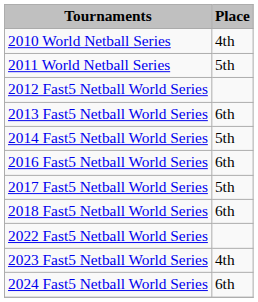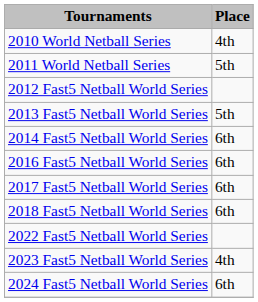 <table class="wikitable collapsible" border="1">
 <tr>
 <th style="background:silver;">Tournaments</th>
 <th style="background:silver;">Place</th>
 </tr>
 <tr>
 <td><a href='#'>2010 World Netball Series</a></td>
 <td>4th</td>
 </tr>
 <tr>
 <td><a href='#'>2011 World Netball Series</a></td>
 <td>5th</td>
 </tr>
 <tr>
 <td><a href='#'>2012 Fast5 Netball World Series</a></td>
 <td></td>
 </tr>
 <tr>
 <td><a href='#'>2013 Fast5 Netball World Series</a></td>
-<td>6th</td>
+<td>5th</td>
 </tr>
 <tr>
 <td><a href='#'>2014 Fast5 Netball World Series</a></td>
-<td>5th</td>
+<td>6th</td>
 </tr>
 <tr>
 <td><a href='#'>2016 Fast5 Netball World Series</a></td>
 <td>6th</td>
 </tr>
 <tr>
 <td><a href='#'>2017 Fast5 Netball World Series</a></td>
-<td>5th</td>
+<td>6th</td>
 </tr>
 <tr>
 <td><a href='#'>2018 Fast5 Netball World Series</a></td>
 <td>6th</td>
 </tr>
 <tr>
 <td><a href='#'>2022 Fast5 Netball World Series</a></td>
 <td></td>
 </tr>
 <tr>
 <td><a href='#'>2023 Fast5 Netball World Series</a></td>
 <td>4th</td>
 </tr>
 <tr>
 <td><a href='#'>2024 Fast5 Netball World Series</a></td>
 <td>6th</td>
 </tr>
 <tr>
 </tr>
 </table>
